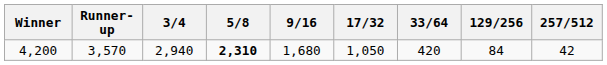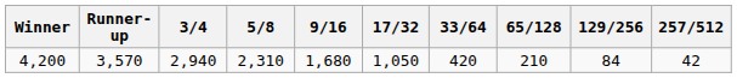 <table class="wikitable" style="text-align:center">
 <tr>
 <th width="75">Winner</th>
 <th width="75">Runner-up</th>
 <th width="75">3/4</th>
 <th width="75">5/8</th>
 <th width="75">9/16</th>
 <th width="75">17/32</th>
 <th width="75">33/64</th>
+<th width="75">65/128</th>
 <th width="75">129/256</th>
 <th width="75">257/512</th>
 </tr>
 <tr>
 <td>4,200</td>
 <td>3,570</td>
 <td>2,940</td>
-<td><strong>2,310</strong></td>
+<td>2,310</td>
 <td>1,680</td>
 <td>1,050</td>
 <td>420</td>
+<td>210</td>
 <td>84</td>
 <td>42</td>
 </tr>
 </table>
